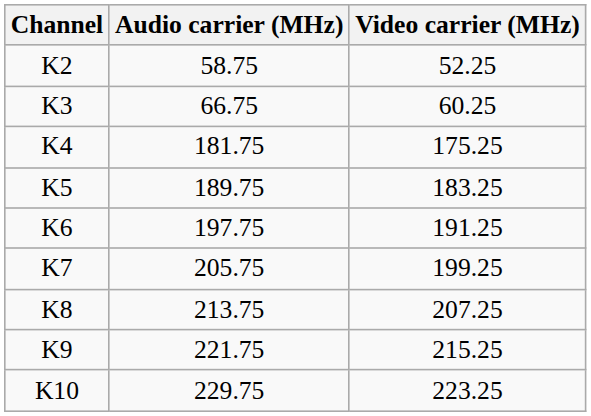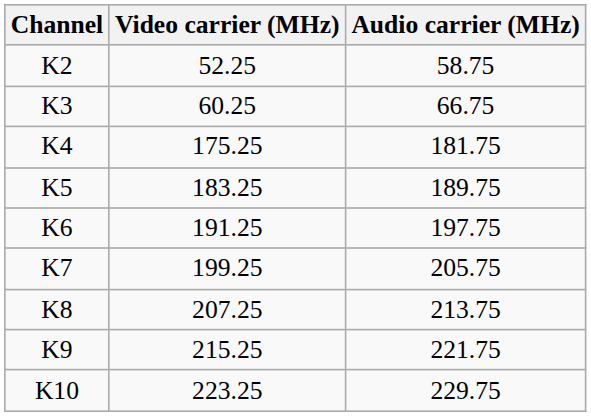 <table class="wikitable" style="text-align: center; border-collapse:collapse">
 <tr>
 <th>Channel</th>
+<th>Video carrier (MHz)</th>
 <th>Audio carrier (MHz)</th>
-<th>Video carrier (MHz)</th>
 </tr>
 <tr>
 <td>K2</td>
+<td>52.25</td>
 <td>58.75</td>
-<td>52.25</td>
 </tr>
 <tr>
 <td>K3</td>
+<td>60.25</td>
 <td>66.75</td>
-<td>60.25</td>
 </tr>
 <tr>
 <td>K4</td>
+<td>175.25</td>
 <td>181.75</td>
-<td>175.25</td>
 </tr>
 <tr>
 <td>K5</td>
+<td>183.25</td>
 <td>189.75</td>
-<td>183.25</td>
 </tr>
 <tr>
 <td>K6</td>
+<td>191.25</td>
 <td>197.75</td>
-<td>191.25</td>
 </tr>
 <tr>
 <td>K7</td>
+<td>199.25</td>
 <td>205.75</td>
-<td>199.25</td>
 </tr>
 <tr>
 <td>K8</td>
+<td>207.25</td>
 <td>213.75</td>
-<td>207.25</td>
 </tr>
 <tr>
 <td>K9</td>
+<td>215.25</td>
 <td>221.75</td>
-<td>215.25</td>
 </tr>
 <tr>
 <td>K10</td>
+<td>223.25</td>
 <td>229.75</td>
-<td>223.25</td>
 </tr>
 </table>
